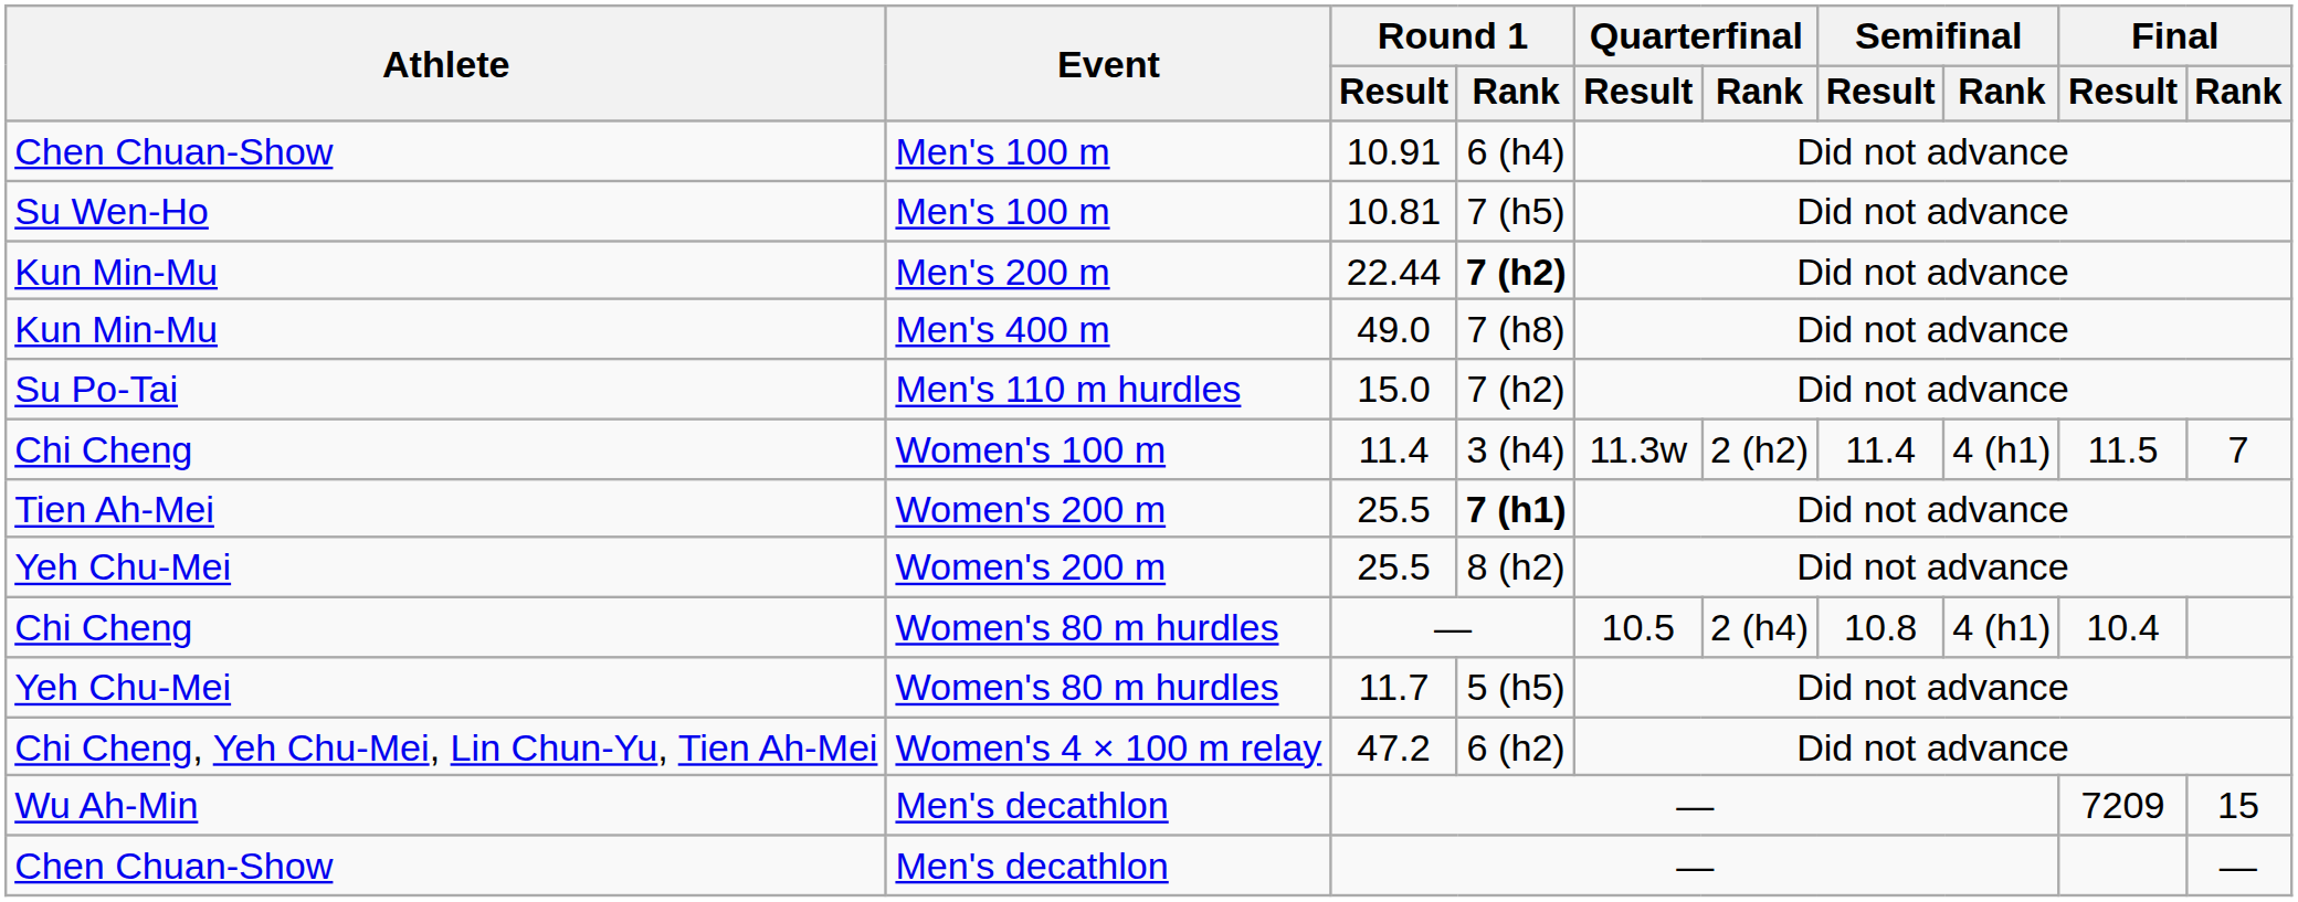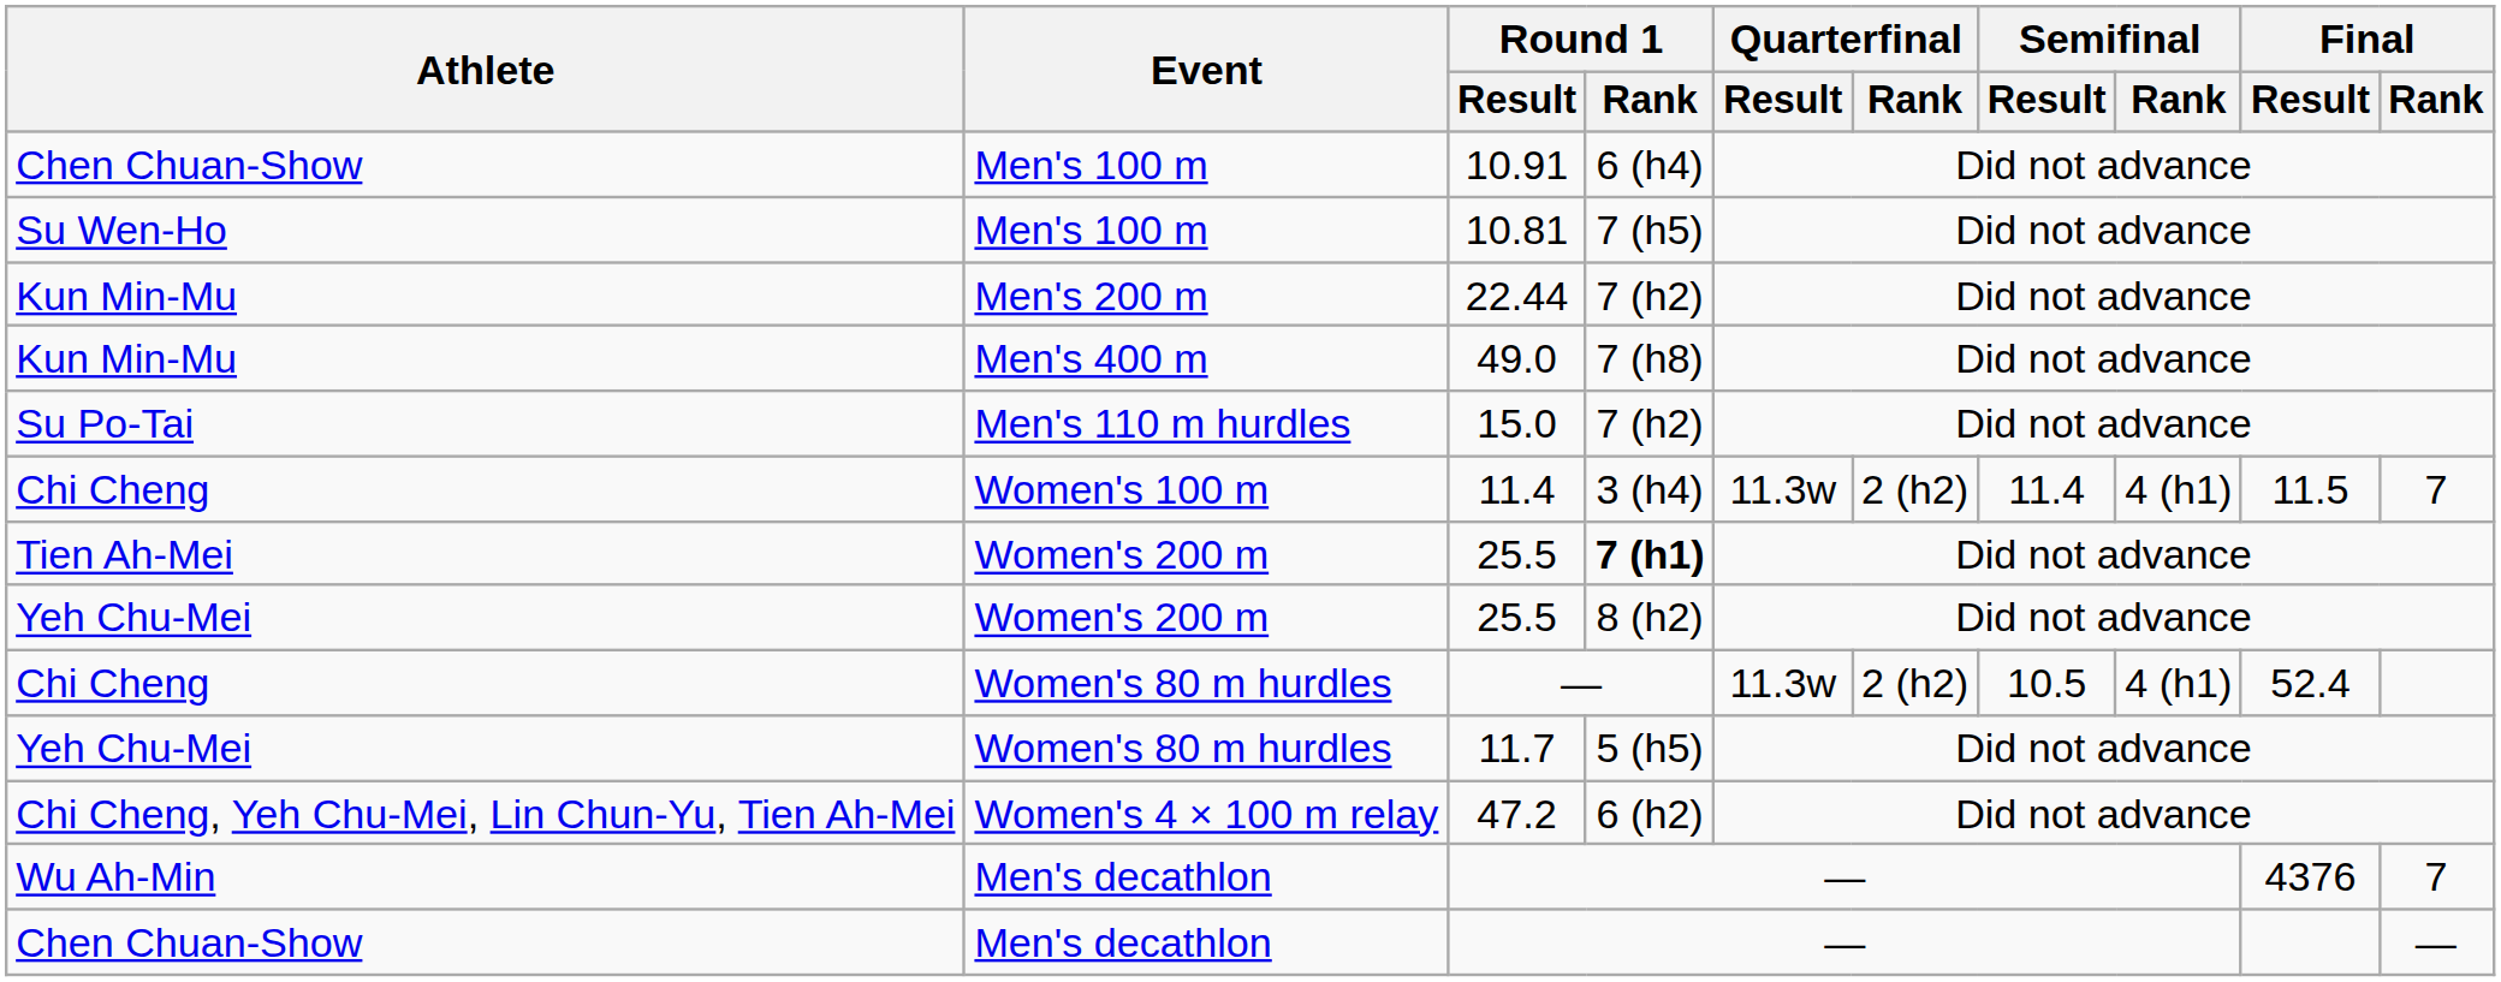 <table class="wikitable" style="font-size:90%; text-align:center">
 <tr>
 <th rowspan="2">Athlete</th>
 <th rowspan="2">Event</th>
 <th colspan="2">Round 1</th>
 <th colspan="2">Quarterfinal</th>
 <th colspan="2">Semifinal</th>
 <th colspan="2">Final</th>
 </tr>
 <tr style="font-size:95%">
 <th>Result</th>
 <th>Rank</th>
 <th>Result</th>
 <th>Rank</th>
 <th>Result</th>
 <th>Rank</th>
 <th>Result</th>
 <th>Rank</th>
 </tr>
 <tr>
 <td align="left"><a href='#'>Chen Chuan-Show</a></td>
 <td align="left"><a href='#'>Men's 100 m</a></td>
 <td>10.91</td>
 <td>6 (h4)</td>
 <td colspan="6">Did not advance</td>
 </tr>
 <tr>
 <td align="left"><a href='#'>Su Wen-Ho</a></td>
 <td align="left"><a href='#'>Men's 100 m</a></td>
 <td>10.81</td>
 <td>7 (h5)</td>
 <td colspan="6">Did not advance</td>
 </tr>
 <tr>
 <td align="left"><a href='#'>Kun Min-Mu</a></td>
 <td align="left"><a href='#'>Men's 200 m</a></td>
 <td>22.44</td>
-<td><strong>7 (h2)</strong></td>
+<td>7 (h2)</td>
 <td colspan="6">Did not advance</td>
 </tr>
 <tr>
 <td align="left"><a href='#'>Kun Min-Mu</a></td>
 <td align="left"><a href='#'>Men's 400 m</a></td>
 <td>49.0</td>
 <td>7 (h8)</td>
 <td colspan="6">Did not advance</td>
 </tr>
 <tr>
 <td align="left"><a href='#'>Su Po-Tai</a></td>
 <td align="left"><a href='#'>Men's 110 m hurdles</a></td>
 <td>15.0</td>
 <td>7 (h2)</td>
 <td colspan="6">Did not advance</td>
 </tr>
 <tr>
 <td align="left"><a href='#'>Chi Cheng</a></td>
 <td align="left"><a href='#'>Women's 100 m</a></td>
 <td>11.4</td>
 <td>3 (h4)</td>
 <td>11.3w</td>
 <td>2 (h2)</td>
 <td>11.4</td>
 <td>4 (h1)</td>
 <td>11.5</td>
 <td>7</td>
 </tr>
 <tr>
 <td align="left"><a href='#'>Tien Ah-Mei</a></td>
 <td align="left"><a href='#'>Women's 200 m</a></td>
 <td>25.5</td>
 <td><strong>7 (h1)</strong></td>
 <td colspan="6">Did not advance</td>
 </tr>
 <tr>
 <td align="left"><a href='#'>Yeh Chu-Mei</a></td>
 <td align="left"><a href='#'>Women's 200 m</a></td>
 <td>25.5</td>
 <td>8 (h2)</td>
 <td colspan="6">Did not advance</td>
 </tr>
 <tr>
 <td align="left"><a href='#'>Chi Cheng</a></td>
 <td align="left"><a href='#'>Women's 80 m hurdles</a></td>
 <td colspan="2">—</td>
+<td>11.3w</td>
+<td>2 (h2)</td>
 <td>10.5</td>
-<td>2 (h4)</td>
-<td>10.8</td>
 <td>4 (h1)</td>
-<td>10.4</td>
+<td>52.4</td>
 <td></td>
 </tr>
 <tr>
 <td align="left"><a href='#'>Yeh Chu-Mei</a></td>
 <td align="left"><a href='#'>Women's 80 m hurdles</a></td>
 <td>11.7</td>
 <td>5 (h5)</td>
 <td colspan="6">Did not advance</td>
 </tr>
 <tr>
 <td align="left"><a href='#'>Chi Cheng</a>, <a href='#'>Yeh Chu-Mei</a>, <a href='#'>Lin Chun-Yu</a>, <a href='#'>Tien Ah-Mei</a></td>
 <td align="left"><a href='#'>Women's 4 × 100 m relay</a></td>
 <td>47.2</td>
 <td>6 (h2)</td>
 <td colspan="6">Did not advance</td>
 </tr>
 <tr>
 <td align="left"><a href='#'>Wu Ah-Min</a></td>
 <td align="left"><a href='#'>Men's decathlon</a></td>
 <td colspan="6">—</td>
-<td>7209</td>
-<td>15</td>
+<td>4376</td>
+<td>7</td>
 </tr>
 <tr>
 <td align="left"><a href='#'>Chen Chuan-Show</a></td>
 <td align="left"><a href='#'>Men's decathlon</a></td>
 <td colspan="6">—</td>
 <td></td>
 <td>—</td>
 </tr>
 </table>
